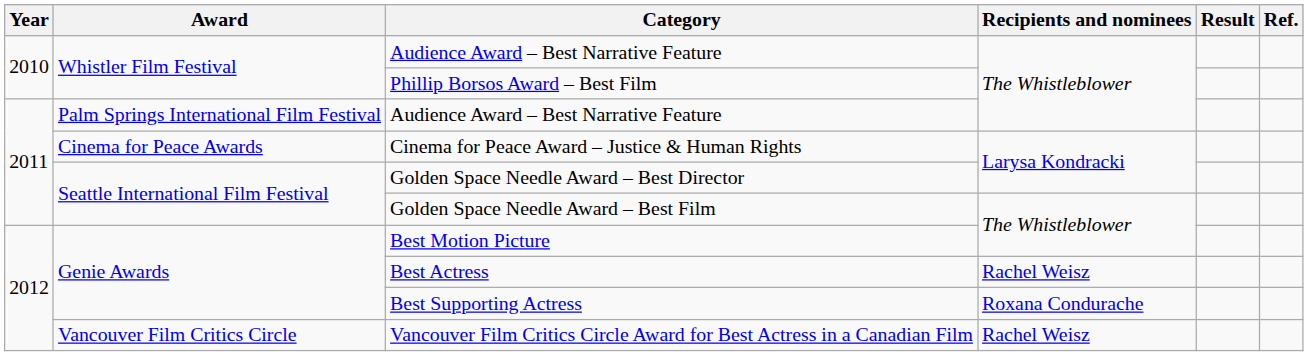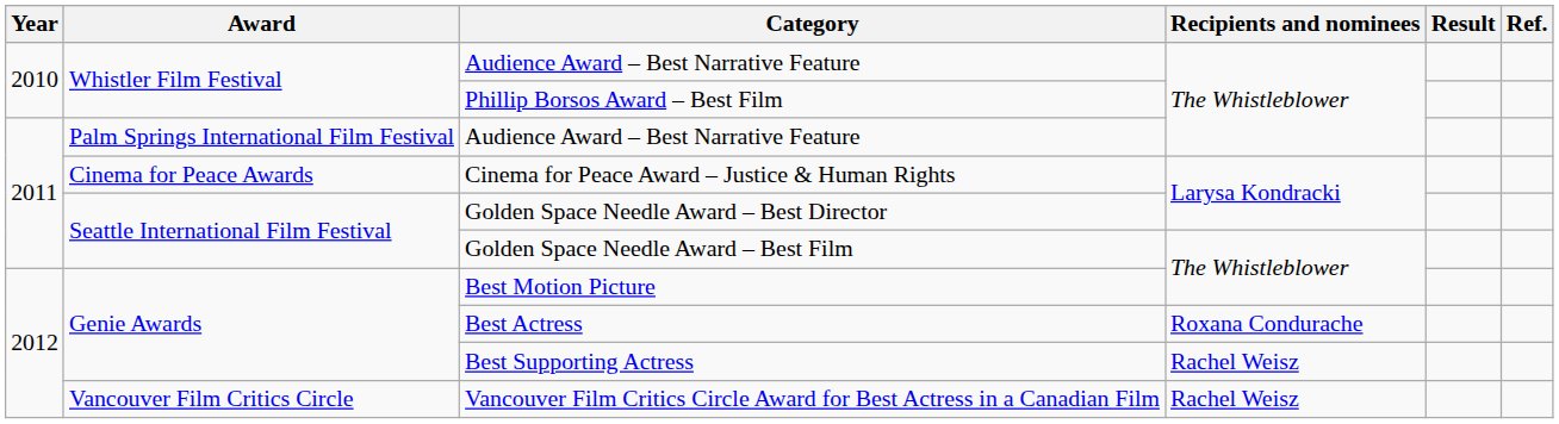 <table class="wikitable plainrowheaders sortable">
 <tr style="background:#ccc; text-align:center;">
 <th scope="col">Year</th>
 <th scope="col">Award</th>
 <th scope="col">Category</th>
 <th scope="col">Recipients and nominees</th>
 <th scope="col">Result</th>
 <th scope="col" class="unsortable">Ref.</th>
 </tr>
 <tr>
 <td rowspan="2">2010</td>
 <td rowspan="2"><a href='#'>Whistler Film Festival</a></td>
 <td><a href='#'>Audience Award</a> – Best Narrative Feature</td>
 <td rowspan="3"><em>The Whistleblower</em></td>
 <td></td>
 <td></td>
 </tr>
 <tr>
 <td><a href='#'>Phillip Borsos Award</a> – Best Film</td>
 <td></td>
 <td></td>
 </tr>
 <tr>
 <td rowspan="4">2011</td>
 <td><a href='#'>Palm Springs International Film Festival</a></td>
 <td>Audience Award – Best Narrative Feature</td>
 <td></td>
 <td></td>
 </tr>
 <tr>
 <td><a href='#'>Cinema for Peace Awards</a></td>
 <td>Cinema for Peace Award – Justice & Human Rights</td>
 <td rowspan="2"><a href='#'>Larysa Kondracki</a></td>
 <td></td>
 <td></td>
 </tr>
 <tr>
 <td rowspan="2"><a href='#'>Seattle International Film Festival</a></td>
 <td>Golden Space Needle Award – Best Director</td>
 <td></td>
 <td></td>
 </tr>
 <tr>
 <td>Golden Space Needle Award – Best Film</td>
 <td rowspan="2"><em>The Whistleblower</em></td>
 <td></td>
 <td></td>
 </tr>
 <tr>
 <td rowspan="4">2012</td>
 <td rowspan="3"><a href='#'>Genie Awards</a></td>
 <td><a href='#'>Best Motion Picture</a></td>
 <td></td>
 <td></td>
 </tr>
 <tr>
 <td><a href='#'>Best Actress</a></td>
-<td><a href='#'>Rachel Weisz</a></td>
+<td><a href='#'>Roxana Condurache</a></td>
 <td></td>
 <td></td>
 </tr>
 <tr>
 <td><a href='#'>Best Supporting Actress</a></td>
-<td><a href='#'>Roxana Condurache</a></td>
+<td><a href='#'>Rachel Weisz</a></td>
 <td></td>
 <td></td>
 </tr>
 <tr>
 <td><a href='#'>Vancouver Film Critics Circle</a></td>
 <td><a href='#'>Vancouver Film Critics Circle Award for Best Actress in a Canadian Film</a></td>
 <td><a href='#'>Rachel Weisz</a></td>
 <td></td>
 <td></td>
 </tr>
 </table>
